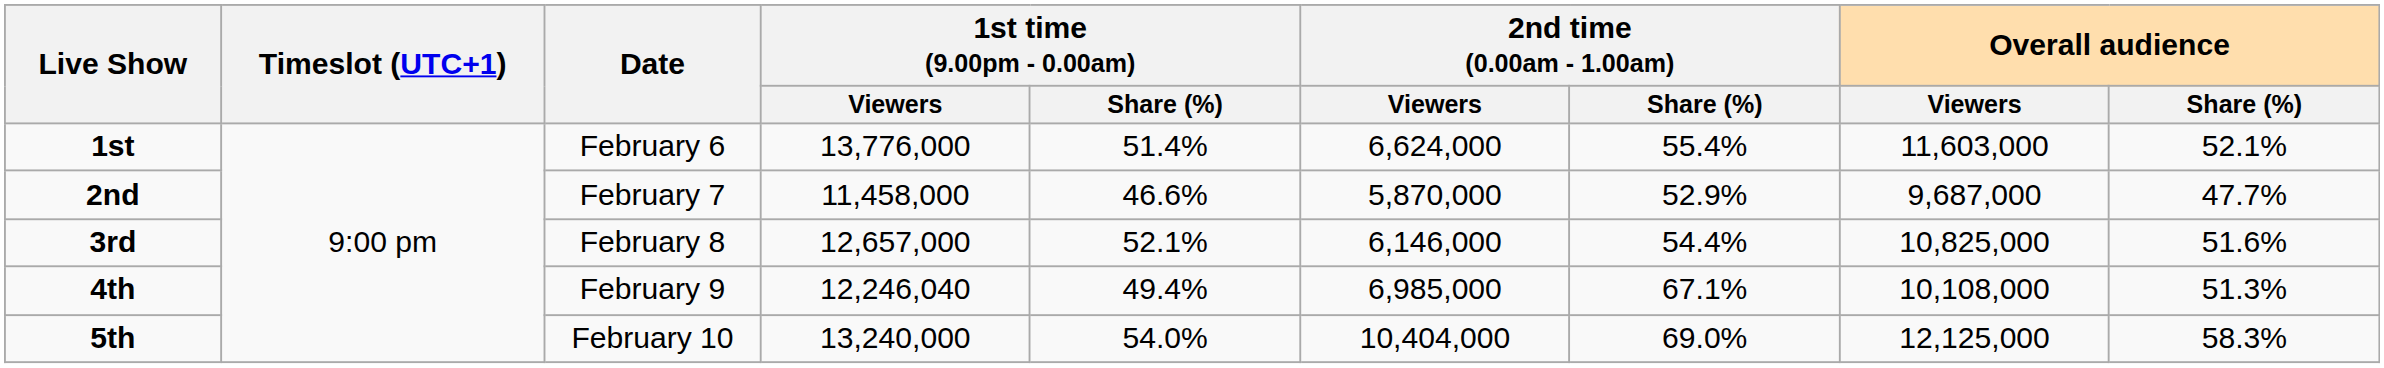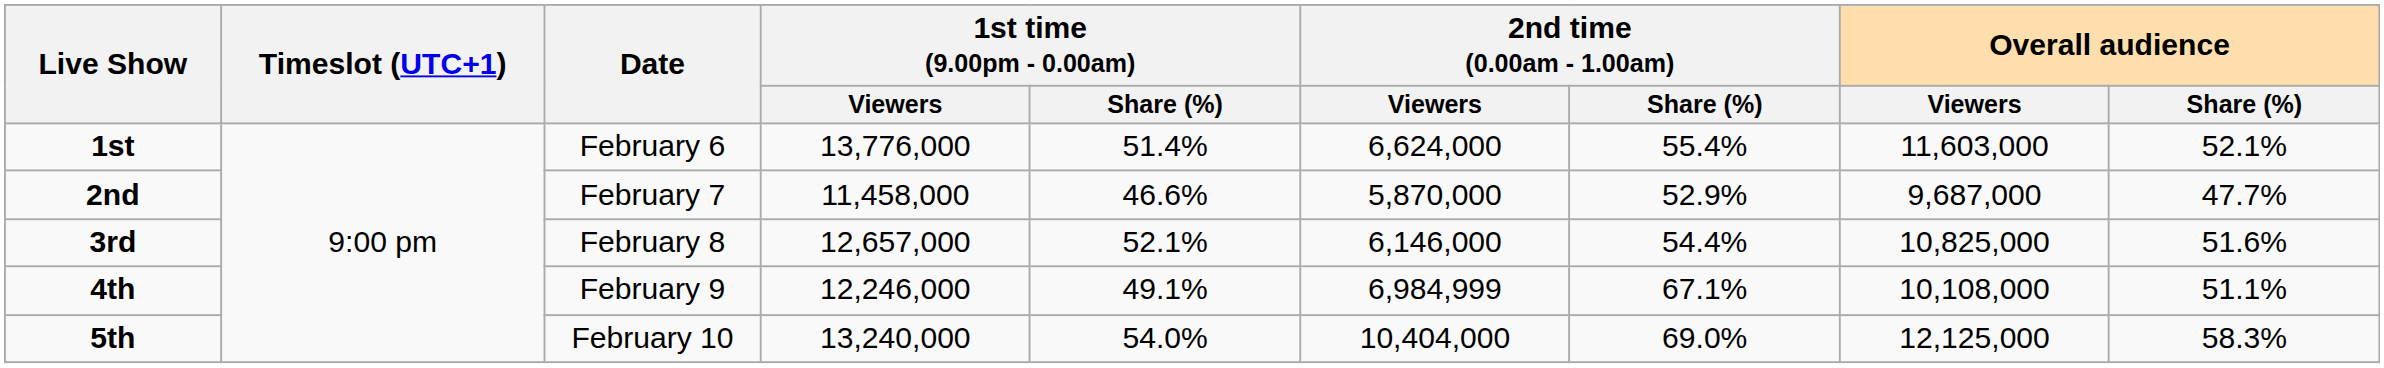 <table class="wikitable plainrowheaders" style="text-align:center; width:100%;">
 <tr>
 <th scope="col" style="width:8%;" rowspan="2">Live Show</th>
 <th scope="col" style="width:12%;" rowspan="2">Timeslot (<strong><a href='#'>UTC+1</a></strong>)</th>
 <th scope="col" style="width:8%;" rowspan="2">Date</th>
 <th scope="col" colspan=2>1st time<br><small>(9.00pm - 0.00am)</small></th>
 <th scope="col" colspan=2>2nd time<br><small>(0.00am - 1.00am)</small></th>
 <th scope="col" style="width:8%; background:#ffdead;" colspan=2>Overall audience</th>
 </tr>
 <tr>
 <th scope="col" span style="width:10%; font-size:smaller; line-height:100%;">Viewers</th>
 <th scope="col" span style="width:10%; font-size:smaller; line-height:100%;">Share (%)</th>
 <th scope="col" span style="width:10%; font-size:smaller; line-height:100%;">Viewers</th>
 <th scope="col" span style="width:10%; font-size:smaller; line-height:100%;">Share (%)</th>
 <th scope="col" span style="width:10%; font-size:smaller; line-height:100%;">Viewers</th>
 <th scope="col" span style="width:10%; font-size:smaller; line-height:100%;">Share (%)</th>
 </tr>
 <tr>
 <th style="background:#F9F9F9;text-align:center">1st</th>
 <td rowspan="8" style="text-align:center;">9:00 pm</td>
 <td>February 6</td>
 <td>13,776,000</td>
 <td>51.4%</td>
 <td>6,624,000</td>
 <td>55.4%</td>
 <td>11,603,000</td>
 <td>52.1%</td>
 </tr>
 <tr>
 <th style="background:#F9F9F9;text-align:center">2nd</th>
 <td>February 7</td>
 <td>11,458,000</td>
 <td>46.6%</td>
 <td>5,870,000</td>
 <td>52.9%</td>
 <td>9,687,000</td>
 <td>47.7%</td>
 </tr>
 <tr>
 <th style="background:#F9F9F9;text-align:center">3rd</th>
 <td>February 8</td>
 <td>12,657,000</td>
 <td>52.1%</td>
 <td>6,146,000</td>
 <td>54.4%</td>
 <td>10,825,000</td>
 <td>51.6%</td>
 </tr>
 <tr>
 <th style="background:#F9F9F9;text-align:center">4th</th>
 <td>February 9</td>
-<td>12,246,040</td>
-<td>49.4%</td>
-<td>6,985,000</td>
+<td>12,246,000</td>
+<td>49.1%</td>
+<td>6,984,999</td>
 <td>67.1%</td>
 <td>10,108,000</td>
-<td>51.3%</td>
+<td>51.1%</td>
 </tr>
 <tr>
 <th style="background:#F9F9F9;text-align:center">5th</th>
 <td>February 10</td>
 <td>13,240,000</td>
 <td>54.0%</td>
 <td>10,404,000</td>
 <td>69.0%</td>
 <td>12,125,000</td>
 <td>58.3%</td>
 </tr>
 </table>
